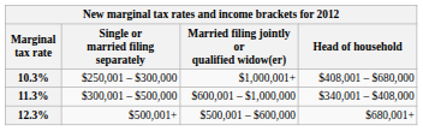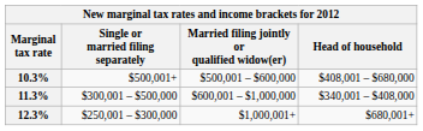 <table class="wikitable" style="text-align:right; margin:0; font-size: 90%;">
 <tr>
 <th colspan=5>New marginal tax rates and income brackets for 2012</th>
 </tr>
 <tr>
 <th width = 65>Marginal tax rate</th>
 <th width=145>Single or<br>married filing separately</th>
 <th width=145>Married filing jointly or<br>qualified widow(er)</th>
 <th width=145>Head of household</th>
 </tr>
 <tr>
 <th>10.3%</th>
-<td>$250,001 – $300,000</td>
-<td>$1,000,001+</td>
+<td>$500,001+</td>
+<td>$500,001 – $600,000</td>
 <td>$408,001 – $680,000</td>
 </tr>
 <tr>
 <th>11.3%</th>
 <td>$300,001 – $500,000</td>
 <td>$600,001 – $1,000,000</td>
 <td>$340,001 – $408,000</td>
 </tr>
 <tr>
 <th>12.3%</th>
-<td>$500,001+</td>
-<td>$500,001 – $600,000</td>
+<td>$250,001 – $300,000</td>
+<td>$1,000,001+</td>
 <td>$680,001+</td>
 </tr>
 </table>
